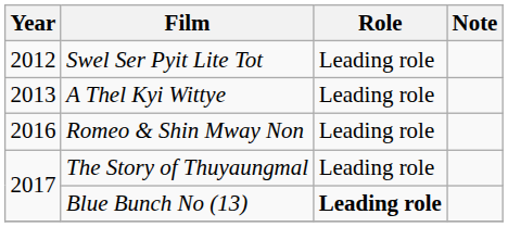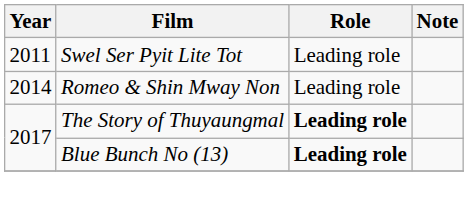 <table class="wikitable sortable">
 <tr>
 <th>Year</th>
 <th>Film</th>
 <th>Role</th>
 <th>Note</th>
 </tr>
 <tr>
-<td>2012</td>
+<td>2011</td>
 <td><em>Swel Ser Pyit Lite Tot</em></td>
 <td>Leading role</td>
 <td></td>
 </tr>
 <tr>
-<td>2013</td>
-<td><em>A Thel Kyi Wittye</em></td>
-<td>Leading role</td>
-<td></td>
-</tr>
-<tr>
-<td>2016</td>
+<td>2014</td>
 <td><em>Romeo & Shin Mway Non</em></td>
 <td>Leading role</td>
 <td></td>
 </tr>
 <tr>
 <td rowspan="2">2017</td>
 <td><em>The Story of Thuyaungmal</em></td>
-<td>Leading role</td>
+<td><strong>Leading role</strong></td>
 <td></td>
 </tr>
 <tr>
 <td><em>Blue Bunch No (13)</em></td>
 <td><strong>Leading role</strong></td>
 <td></td>
 </tr>
 <tr>
 </tr>
 </table>
